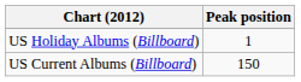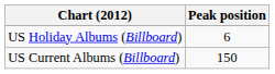 <table class="wikitable sortable" border="1">
 <tr>
 <th>Chart (2012)</th>
 <th>Peak position</th>
 </tr>
 <tr>
 </tr>
 <tr>
 </tr>
 <tr>
 <td>US <a href='#'>Holiday Albums</a> (<em><a href='#'>Billboard</a></em>)</td>
-<td align="center">1</td>
+<td align="center">6</td>
 </tr>
 <tr>
 <td>US Current Albums (<em><a href='#'>Billboard</a></em>)</td>
 <td align="center">150</td>
 </tr>
 </table>
